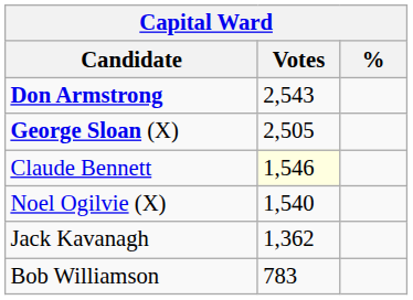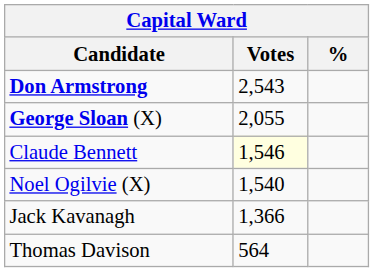 <table class="wikitable">
 <tr>
 <th colspan="3"><a href='#'>Capital Ward</a></th>
 </tr>
 <tr>
 <th style="width: 170px">Candidate</th>
 <th style="width: 50px">Votes</th>
 <th style="width: 40px">%</th>
 </tr>
 <tr>
 <td><strong><a href='#'>Don Armstrong</a></strong></td>
 <td>2,543</td>
 <td></td>
 </tr>
 <tr>
 <td><strong><a href='#'>George Sloan</a></strong> (X)</td>
-<td>2,505</td>
+<td>2,055</td>
 <td></td>
 </tr>
 <tr>
 <td><a href='#'>Claude Bennett</a></td>
 <td style="background: lightyellow;">1,546</td>
 <td></td>
 </tr>
 <tr>
 <td><a href='#'>Noel Ogilvie</a> (X)</td>
 <td>1,540</td>
 <td></td>
 </tr>
 <tr>
 <td>Jack Kavanagh</td>
-<td>1,362</td>
+<td>1,366</td>
 <td></td>
 </tr>
 <tr>
-<td>Bob Williamson</td>
-<td>783</td>
+<td>Thomas Davison</td>
+<td>564</td>
 <td></td>
 </tr>
 </table>
